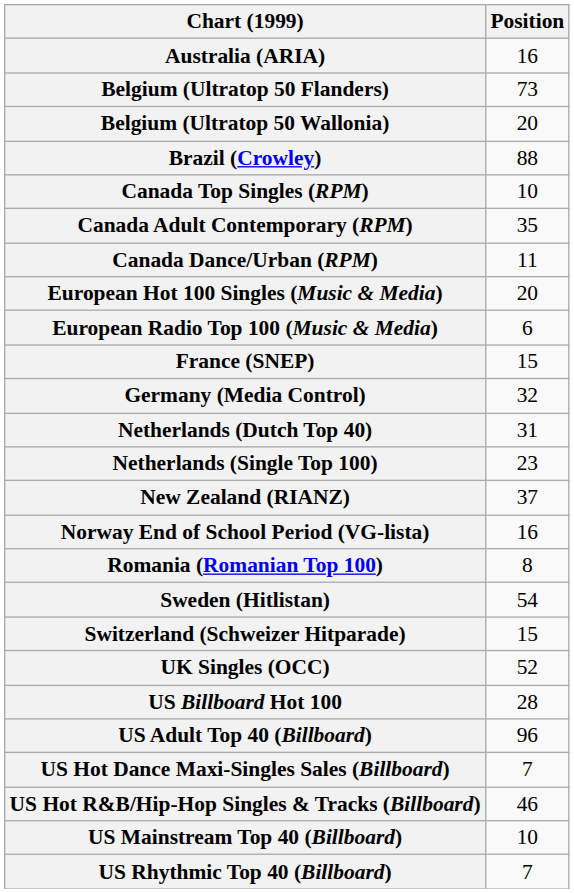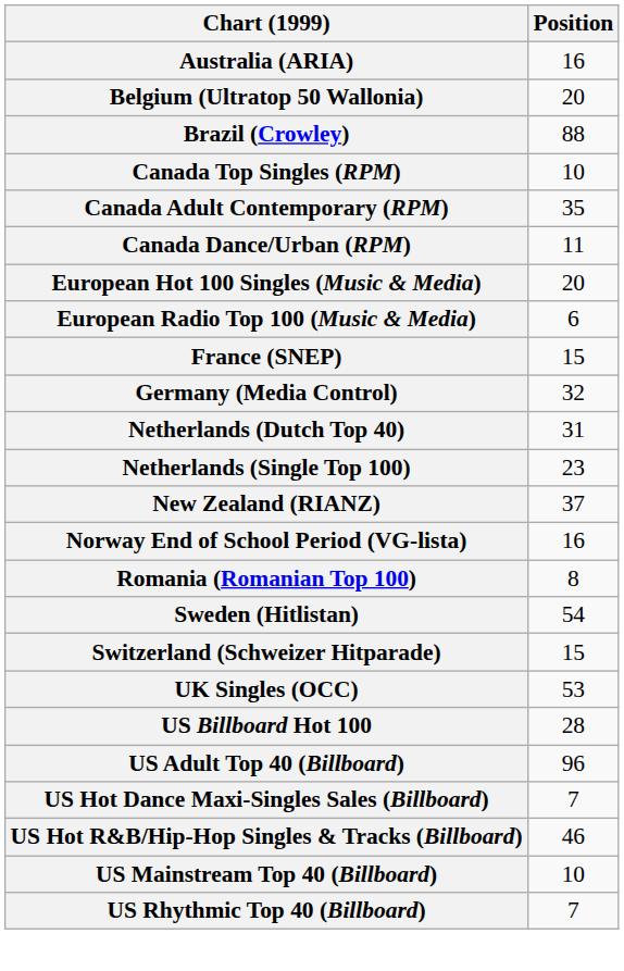 <table class="wikitable plainrowheaders sortable" style="text-align:center">
 <tr>
 <th scope="col">Chart (1999)</th>
 <th scope="col">Position</th>
 </tr>
 <tr>
 <th scope="row">Australia (ARIA)</th>
 <td>16</td>
-</tr>
-<tr>
-<th scope="row">Belgium (Ultratop 50 Flanders)</th>
-<td>73</td>
 </tr>
 <tr>
 <th scope="row">Belgium (Ultratop 50 Wallonia)</th>
 <td>20</td>
 </tr>
 <tr>
 <th scope="row">Brazil (<a href='#'>Crowley</a>)</th>
 <td>88</td>
 </tr>
 <tr>
 <th scope="row">Canada Top Singles (<em>RPM</em>)</th>
 <td>10</td>
 </tr>
 <tr>
 <th scope="row">Canada Adult Contemporary (<em>RPM</em>)</th>
 <td>35</td>
 </tr>
 <tr>
 <th scope="row">Canada Dance/Urban (<em>RPM</em>)</th>
 <td>11</td>
 </tr>
 <tr>
 <th scope="row">European Hot 100 Singles (<em>Music & Media</em>)</th>
 <td>20</td>
 </tr>
 <tr>
 <th scope="row">European Radio Top 100 (<em>Music & Media</em>)</th>
 <td>6</td>
 </tr>
 <tr>
 <th scope="row">France (SNEP)</th>
 <td>15</td>
 </tr>
 <tr>
 <th scope="row">Germany (Media Control)</th>
 <td>32</td>
 </tr>
 <tr>
 <th scope="row">Netherlands (Dutch Top 40)</th>
 <td>31</td>
 </tr>
 <tr>
 <th scope="row">Netherlands (Single Top 100)</th>
 <td>23</td>
 </tr>
 <tr>
 <th scope="row">New Zealand (RIANZ)</th>
 <td>37</td>
 </tr>
 <tr>
 <th scope="row">Norway End of School Period (VG-lista)</th>
 <td>16</td>
 </tr>
 <tr>
 <th scope="row">Romania (<a href='#'>Romanian Top 100</a>)</th>
 <td>8</td>
 </tr>
 <tr>
 <th scope="row">Sweden (Hitlistan)</th>
 <td>54</td>
 </tr>
 <tr>
 <th scope="row">Switzerland (Schweizer Hitparade)</th>
 <td>15</td>
 </tr>
 <tr>
 <th scope="row">UK Singles (OCC)</th>
-<td>52</td>
+<td>53</td>
 </tr>
 <tr>
 <th scope="row">US <em>Billboard</em> Hot 100</th>
 <td>28</td>
 </tr>
 <tr>
 <th scope="row">US Adult Top 40 (<em>Billboard</em>)</th>
 <td>96</td>
 </tr>
 <tr>
 <th scope="row">US Hot Dance Maxi-Singles Sales (<em>Billboard</em>)</th>
 <td>7</td>
 </tr>
 <tr>
 <th scope="row">US Hot R&B/Hip-Hop Singles & Tracks (<em>Billboard</em>)</th>
 <td>46</td>
 </tr>
 <tr>
 <th scope="row">US Mainstream Top 40 (<em>Billboard</em>)</th>
 <td>10</td>
 </tr>
 <tr>
 <th scope="row">US Rhythmic Top 40 (<em>Billboard</em>)</th>
 <td>7</td>
 </tr>
 </table>
